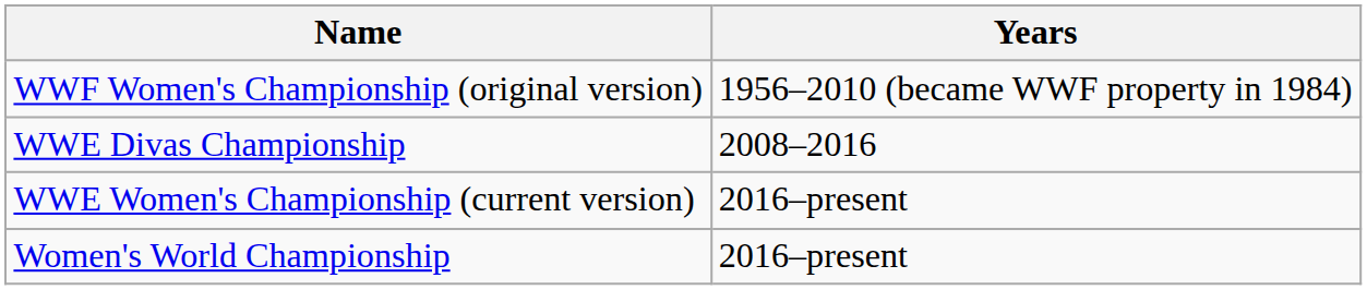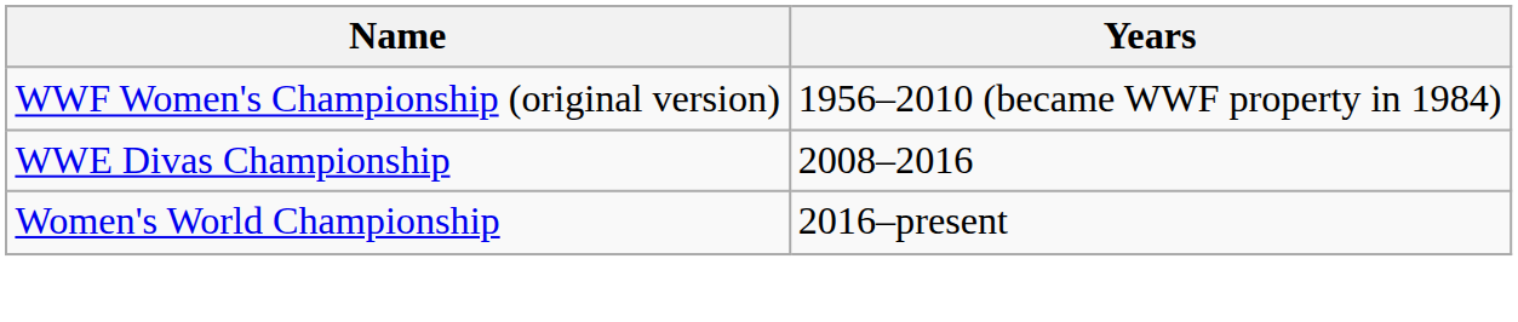 <table class="wikitable">
 <tr>
 <th>Name</th>
 <th>Years</th>
 </tr>
 <tr>
 <td><a href='#'>WWF Women's Championship</a> (original version)</td>
 <td>1956–2010 (became WWF property in 1984)</td>
 </tr>
 <tr>
 <td><a href='#'>WWE Divas Championship</a></td>
 <td>2008–2016</td>
 </tr>
 <tr>
-<td><a href='#'>WWE Women's Championship</a> (current version)</td>
-<td>2016–present</td>
-</tr>
-<tr>
 <td><a href='#'>Women's World Championship</a></td>
 <td>2016–present</td>
 </tr>
 </table>
